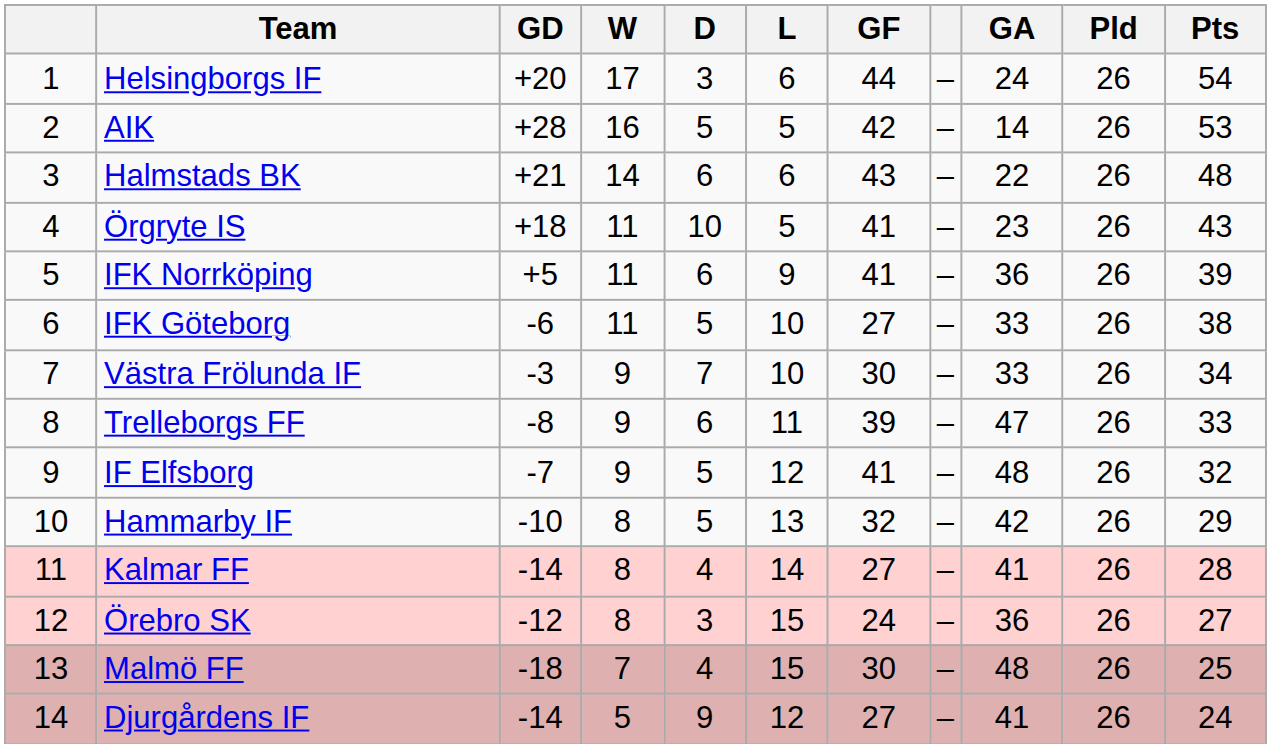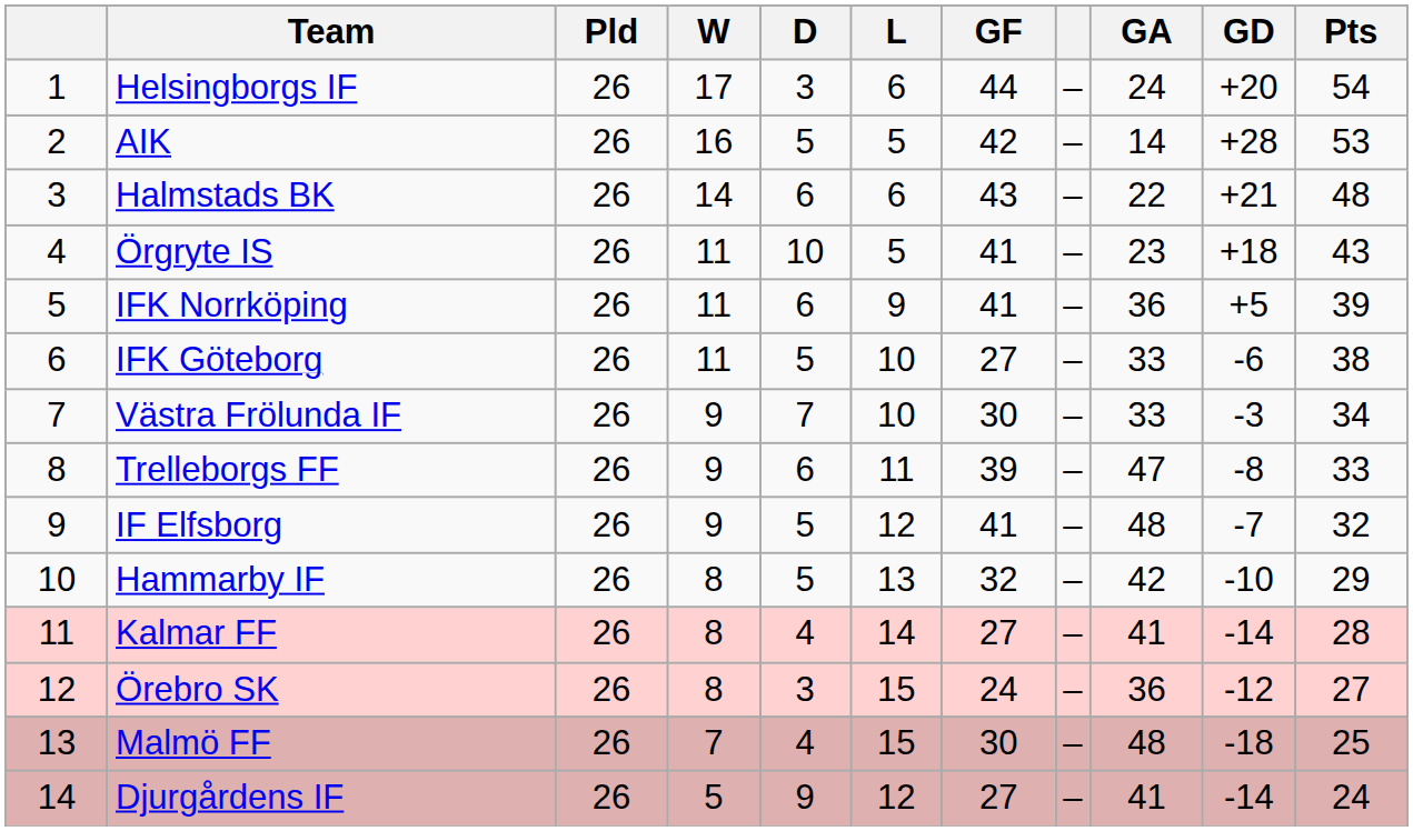 <table class="wikitable" style="text-align: center">
 <tr>
 <th style="width: 40px;"></th>
 <th style="width: 200px;">Team</th>
-<th style="width: 35px;">GD</th>
+<th style="width: 45px;">Pld</th>
 <th style="width: 35px;">W</th>
 <th style="width: 35px;">D</th>
 <th style="width: 35px;">L</th>
 <th style="width: 45px;">GF</th>
 <th></th>
 <th style="width: 45px;">GA</th>
-<th style="width: 45px;">Pld</th>
+<th style="width: 35px;">GD</th>
 <th style="width: 45px;">Pts</th>
 </tr>
 <tr>
 <td>1</td>
 <td style="text-align: left;"><a href='#'>Helsingborgs IF</a></td>
-<td>+20</td>
+<td>26</td>
 <td>17</td>
 <td>3</td>
 <td>6</td>
 <td>44</td>
 <td>–</td>
 <td>24</td>
-<td>26</td>
+<td>+20</td>
 <td>54</td>
 </tr>
 <tr>
 <td>2</td>
 <td style="text-align: left;"><a href='#'>AIK</a></td>
-<td>+28</td>
+<td>26</td>
 <td>16</td>
 <td>5</td>
 <td>5</td>
 <td>42</td>
 <td>–</td>
 <td>14</td>
-<td>26</td>
+<td>+28</td>
 <td>53</td>
 </tr>
 <tr>
 <td>3</td>
 <td style="text-align: left;"><a href='#'>Halmstads BK</a></td>
-<td>+21</td>
+<td>26</td>
 <td>14</td>
 <td>6</td>
 <td>6</td>
 <td>43</td>
 <td>–</td>
 <td>22</td>
-<td>26</td>
+<td>+21</td>
 <td>48</td>
 </tr>
 <tr>
 <td>4</td>
 <td style="text-align: left;"><a href='#'>Örgryte IS</a></td>
-<td>+18</td>
+<td>26</td>
 <td>11</td>
 <td>10</td>
 <td>5</td>
 <td>41</td>
 <td>–</td>
 <td>23</td>
-<td>26</td>
+<td>+18</td>
 <td>43</td>
 </tr>
 <tr>
 <td>5</td>
 <td style="text-align: left;"><a href='#'>IFK Norrköping</a></td>
-<td>+5</td>
+<td>26</td>
 <td>11</td>
 <td>6</td>
 <td>9</td>
 <td>41</td>
 <td>–</td>
 <td>36</td>
-<td>26</td>
+<td>+5</td>
 <td>39</td>
 </tr>
 <tr>
 <td>6</td>
 <td style="text-align: left;"><a href='#'>IFK Göteborg</a></td>
-<td>-6</td>
+<td>26</td>
 <td>11</td>
 <td>5</td>
 <td>10</td>
 <td>27</td>
 <td>–</td>
 <td>33</td>
-<td>26</td>
+<td>-6</td>
 <td>38</td>
 </tr>
 <tr>
 <td>7</td>
 <td style="text-align: left;"><a href='#'>Västra Frölunda IF</a></td>
-<td>-3</td>
+<td>26</td>
 <td>9</td>
 <td>7</td>
 <td>10</td>
 <td>30</td>
 <td>–</td>
 <td>33</td>
-<td>26</td>
+<td>-3</td>
 <td>34</td>
 </tr>
 <tr>
 <td>8</td>
 <td style="text-align: left;"><a href='#'>Trelleborgs FF</a></td>
-<td>-8</td>
+<td>26</td>
 <td>9</td>
 <td>6</td>
 <td>11</td>
 <td>39</td>
 <td>–</td>
 <td>47</td>
-<td>26</td>
+<td>-8</td>
 <td>33</td>
 </tr>
 <tr>
 <td>9</td>
 <td style="text-align: left;"><a href='#'>IF Elfsborg</a></td>
-<td>-7</td>
+<td>26</td>
 <td>9</td>
 <td>5</td>
 <td>12</td>
 <td>41</td>
 <td>–</td>
 <td>48</td>
-<td>26</td>
+<td>-7</td>
 <td>32</td>
 </tr>
 <tr>
 <td>10</td>
 <td style="text-align: left;"><a href='#'>Hammarby IF</a></td>
-<td>-10</td>
+<td>26</td>
 <td>8</td>
 <td>5</td>
 <td>13</td>
 <td>32</td>
 <td>–</td>
 <td>42</td>
-<td>26</td>
+<td>-10</td>
 <td>29</td>
 </tr>
 <tr style="background: #ffd1d1">
 <td>11</td>
 <td style="text-align: left;"><a href='#'>Kalmar FF</a></td>
-<td>-14</td>
+<td>26</td>
 <td>8</td>
 <td>4</td>
 <td>14</td>
 <td>27</td>
 <td>–</td>
 <td>41</td>
-<td>26</td>
+<td>-14</td>
 <td>28</td>
 </tr>
 <tr style="background: #ffd1d1">
 <td>12</td>
 <td style="text-align: left;"><a href='#'>Örebro SK</a></td>
-<td>-12</td>
+<td>26</td>
 <td>8</td>
 <td>3</td>
 <td>15</td>
 <td>24</td>
 <td>–</td>
 <td>36</td>
-<td>26</td>
+<td>-12</td>
 <td>27</td>
 </tr>
 <tr style="background: #deb0b0">
 <td>13</td>
 <td style="text-align: left;"><a href='#'>Malmö FF</a></td>
-<td>-18</td>
+<td>26</td>
 <td>7</td>
 <td>4</td>
 <td>15</td>
 <td>30</td>
 <td>–</td>
 <td>48</td>
-<td>26</td>
+<td>-18</td>
 <td>25</td>
 </tr>
 <tr style="background: #deb0b0">
 <td>14</td>
 <td style="text-align: left;"><a href='#'>Djurgårdens IF</a></td>
-<td>-14</td>
+<td>26</td>
 <td>5</td>
 <td>9</td>
 <td>12</td>
 <td>27</td>
 <td>–</td>
 <td>41</td>
-<td>26</td>
+<td>-14</td>
 <td>24</td>
 </tr>
 </table>
